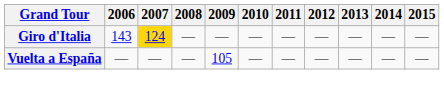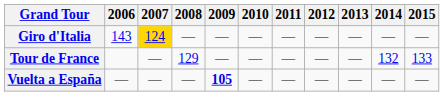 <table class="wikitable plainrowheaders">
 <tr>
 <th scope="col"><a href='#'>Grand Tour</a></th>
 <th scope="col">2006</th>
 <th scope="col">2007</th>
 <th scope="col">2008</th>
 <th scope="col">2009</th>
 <th scope="col">2010</th>
 <th scope="col">2011</th>
 <th scope="col">2012</th>
 <th scope="col">2013</th>
 <th scope="col">2014</th>
 <th scope="col">2015</th>
 </tr>
 <tr style="text-align:center;">
 <th scope="row"> <a href='#'>Giro d'Italia</a></th>
 <td><a href='#'>143</a></td>
 <td style="background: gold;"><a href='#'>124</a></td>
 <td>—</td>
 <td>—</td>
 <td>—</td>
 <td>—</td>
 <td>—</td>
 <td>—</td>
 <td>—</td>
 <td>—</td>
 </tr>
 <tr style="text-align:center;">
+<th scope="row"> <a href='#'>Tour de France</a></th>
+<td></td>
+<td>—</td>
+<td><a href='#'>129</a></td>
+<td>—</td>
+<td>—</td>
+<td>—</td>
+<td>—</td>
+<td>—</td>
+<td><a href='#'>132</a></td>
+<td><a href='#'>133</a></td>
+</tr>
+<tr style="text-align:center;">
 <th scope="row"> <a href='#'>Vuelta a España</a></th>
 <td>—</td>
 <td>—</td>
 <td>—</td>
-<td><a href='#'>105</a></td>
+<td><strong><a href='#'>105</a></strong></td>
 <td>—</td>
 <td>—</td>
 <td>—</td>
 <td>—</td>
 <td>—</td>
 <td>—</td>
 </tr>
 </table>
